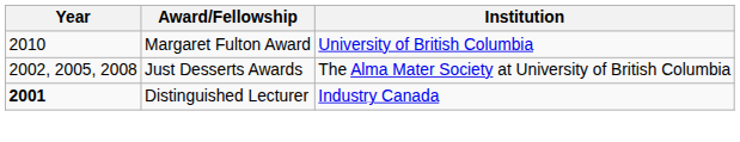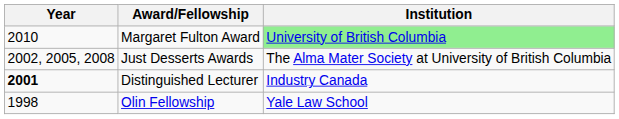 <table class="wikitable">
 <tr>
 <th>Year</th>
 <th>Award/Fellowship</th>
 <th>Institution</th>
 </tr>
 <tr>
 <td>2010</td>
 <td>Margaret Fulton Award</td>
-<td><a href='#'>University of British Columbia</a></td>
+<td style="background: lightgreen;"><a href='#'>University of British Columbia</a></td>
 </tr>
 <tr>
 <td>2002, 2005, 2008</td>
 <td>Just Desserts Awards</td>
 <td>The <a href='#'>Alma Mater Society</a> at University of British Columbia</td>
 </tr>
 <tr>
 <td><strong>2001</strong></td>
 <td>Distinguished Lecturer</td>
 <td><a href='#'>Industry Canada</a></td>
 </tr>
+<tr>
+<td>1998</td>
+<td><a href='#'>Olin Fellowship</a></td>
+<td><a href='#'>Yale Law School</a></td>
+</tr>
 </table>
